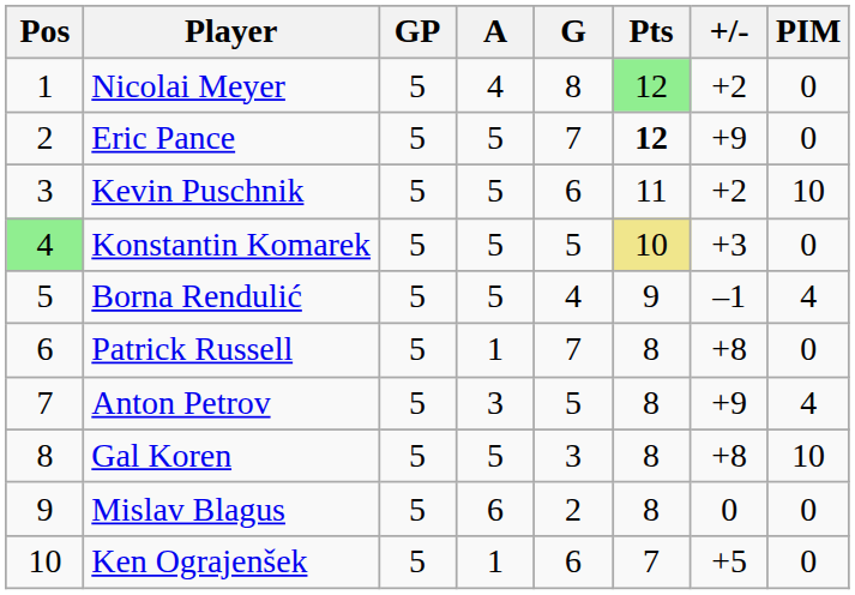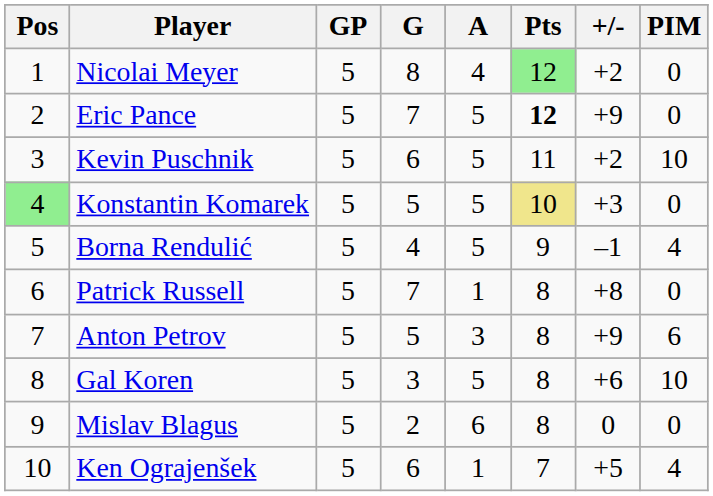 <table class="wikitable sortable" style="text-align: center;">
 <tr>
 <th width=30>Pos</th>
 <th>Player</th>
 <th width=30>GP</th>
+<th width=30>G</th>
 <th width=30>A</th>
-<th width=30>G</th>
 <th width=30>Pts</th>
 <th width=30>+/-</th>
 <th width=30>PIM</th>
 </tr>
 <tr>
 <td>1</td>
 <td align=left> <a href='#'>Nicolai Meyer</a></td>
 <td>5</td>
+<td>8</td>
 <td>4</td>
-<td>8</td>
 <td style="background: lightgreen;">12</td>
 <td>+2</td>
 <td>0</td>
 </tr>
 <tr>
 <td>2</td>
 <td align=left> <a href='#'>Eric Pance</a></td>
 <td>5</td>
+<td>7</td>
 <td>5</td>
-<td>7</td>
 <td><strong>12</strong></td>
 <td>+9</td>
 <td>0</td>
 </tr>
 <tr>
 <td>3</td>
 <td align=left> <a href='#'>Kevin Puschnik</a></td>
 <td>5</td>
+<td>6</td>
 <td>5</td>
-<td>6</td>
 <td>11</td>
 <td>+2</td>
 <td>10</td>
 </tr>
 <tr>
 <td style="background: lightgreen;">4</td>
 <td align=left> <a href='#'>Konstantin Komarek</a></td>
 <td>5</td>
 <td>5</td>
 <td>5</td>
 <td style="background: khaki;">10</td>
 <td>+3</td>
 <td>0</td>
 </tr>
 <tr>
 <td>5</td>
 <td align=left> <a href='#'>Borna Rendulić</a></td>
 <td>5</td>
+<td>4</td>
 <td>5</td>
-<td>4</td>
 <td>9</td>
 <td>–1</td>
 <td>4</td>
 </tr>
 <tr>
 <td>6</td>
 <td align=left> <a href='#'>Patrick Russell</a></td>
 <td>5</td>
+<td>7</td>
 <td>1</td>
-<td>7</td>
 <td>8</td>
 <td>+8</td>
 <td>0</td>
 </tr>
 <tr>
 <td>7</td>
 <td align=left> <a href='#'>Anton Petrov</a></td>
 <td>5</td>
+<td>5</td>
 <td>3</td>
-<td>5</td>
 <td>8</td>
 <td>+9</td>
-<td>4</td>
+<td>6</td>
 </tr>
 <tr>
 <td>8</td>
 <td align=left> <a href='#'>Gal Koren</a></td>
 <td>5</td>
+<td>3</td>
 <td>5</td>
-<td>3</td>
 <td>8</td>
-<td>+8</td>
+<td>+6</td>
 <td>10</td>
 </tr>
 <tr>
 <td>9</td>
 <td align=left> <a href='#'>Mislav Blagus</a></td>
 <td>5</td>
+<td>2</td>
 <td>6</td>
-<td>2</td>
 <td>8</td>
 <td>0</td>
 <td>0</td>
 </tr>
 <tr>
 <td>10</td>
 <td align=left> <a href='#'>Ken Ograjenšek</a></td>
 <td>5</td>
+<td>6</td>
 <td>1</td>
-<td>6</td>
 <td>7</td>
 <td>+5</td>
-<td>0</td>
+<td>4</td>
 </tr>
 </table>
